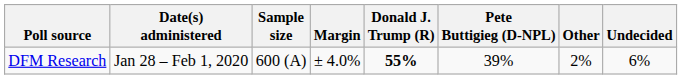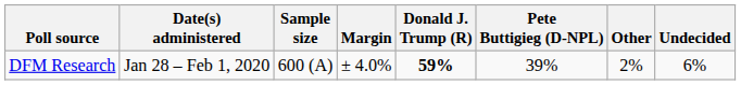 <table class="wikitable" style="font-size:90%;text-align:center;">
 <tr valign=bottom style="font-size:90%;">
 <th>Poll source</th>
 <th>Date(s)<br>administered</th>
 <th>Sample<br>size</th>
 <th>Margin<br></th>
 <th>Donald J.<br>Trump (R)</th>
 <th>Pete<br>Buttigieg (D-NPL)</th>
 <th>Other</th>
 <th>Undecided</th>
 </tr>
 <tr>
 <td style="text-align:left;"><a href='#'>DFM Research</a></td>
 <td>Jan 28 – Feb 1, 2020</td>
 <td>600 (A)</td>
 <td>± 4.0%</td>
-<td><strong>55%</strong></td>
+<td><strong>59%</strong></td>
 <td>39%</td>
 <td>2%</td>
 <td>6%</td>
 </tr>
 </table>
